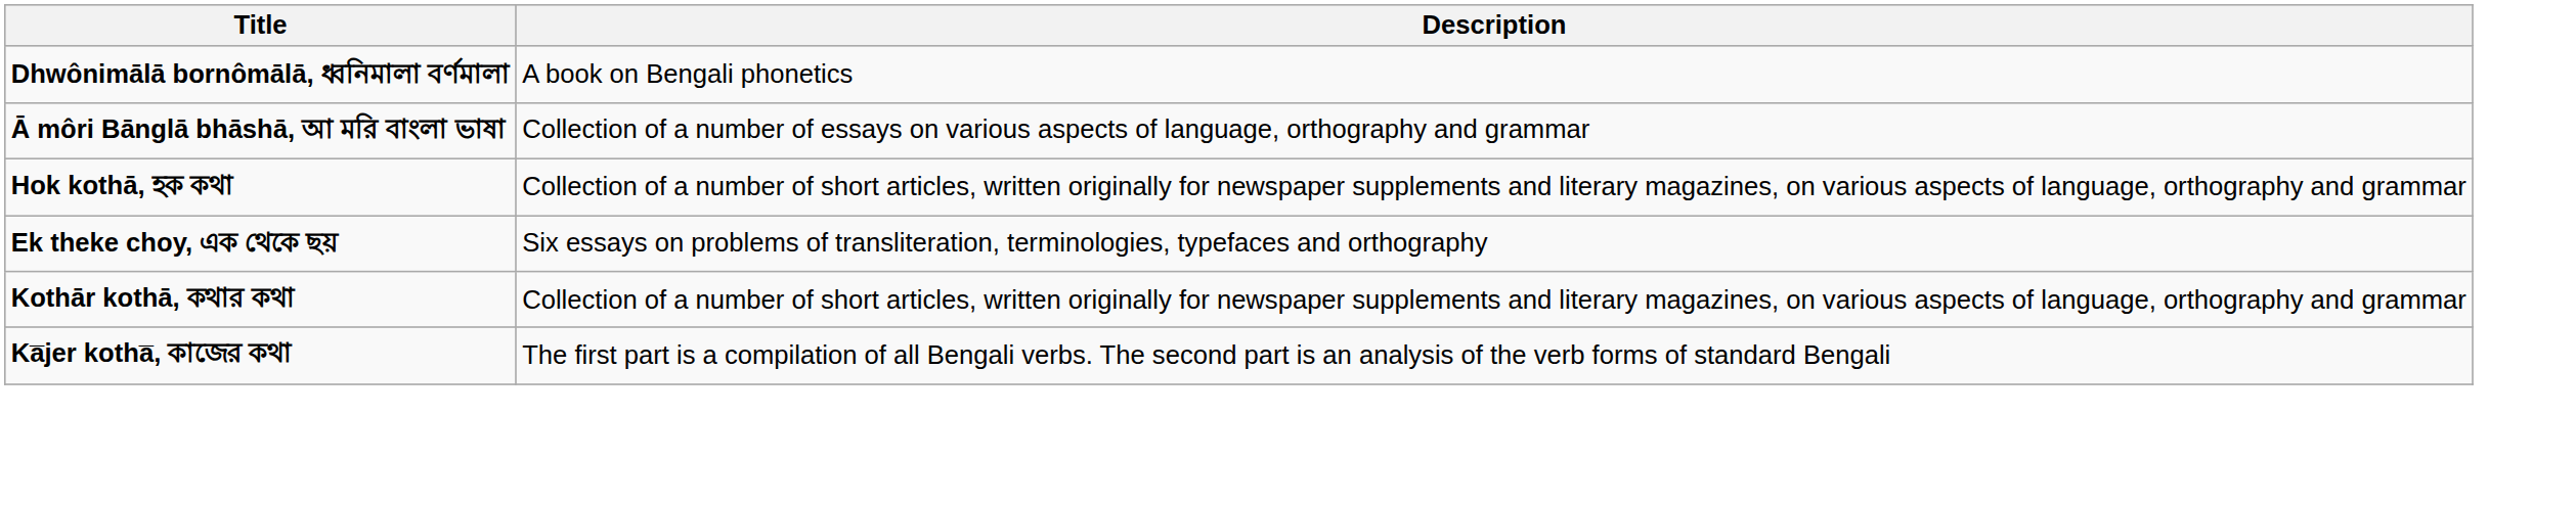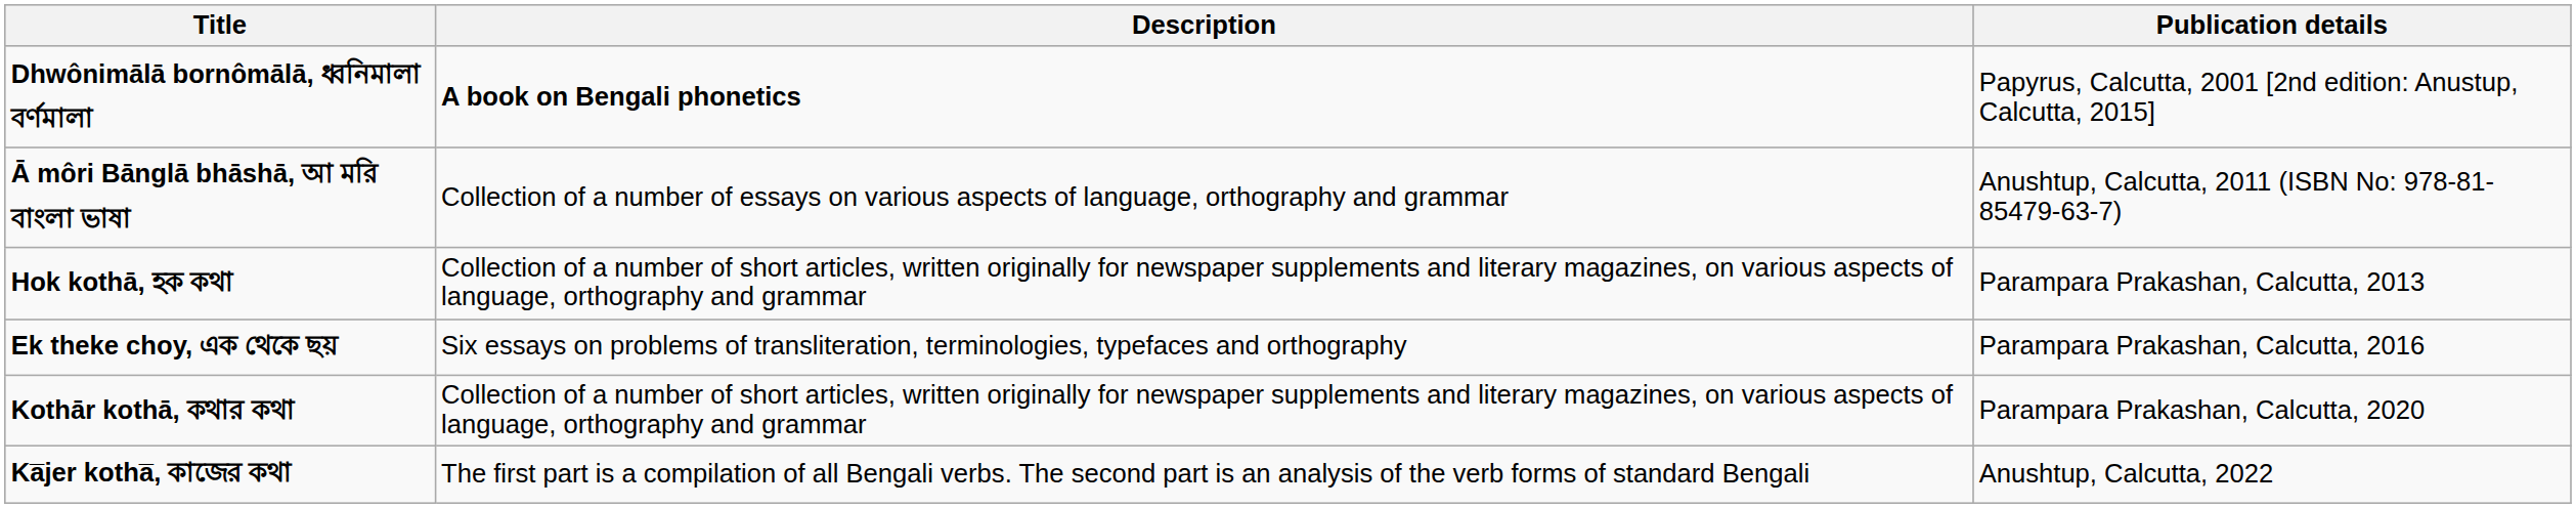 <table class="wikitable">
 <tr>
 <th>Title</th>
 <th>Description</th>
+<th>Publication details</th>
 </tr>
 <tr>
 <td><strong>Dhwônimālā bornômālā, ধ্বনিমালা বর্ণমালা</strong></td>
-<td>A book on Bengali phonetics</td>
+<td><strong>A book on Bengali phonetics</strong></td>
+<td>Papyrus, Calcutta, 2001 [2nd edition: Anustup, Calcutta, 2015]</td>
 </tr>
 <tr>
 <td><strong>Ā môri Bānglā bhāshā, আ মরি বাংলা ভাষা</strong></td>
 <td>Collection of a number of essays on various aspects of language, orthography and grammar</td>
+<td>Anushtup, Calcutta, 2011 (ISBN No: 978-81-85479-63-7)</td>
 </tr>
 <tr>
 <td><strong>Hok kothā, হক কথা</strong></td>
 <td>Collection of a number of short articles, written originally for newspaper supplements and literary magazines, on various aspects of language, orthography and grammar</td>
+<td>Parampara Prakashan, Calcutta, 2013</td>
 </tr>
 <tr>
 <td><strong>Ek theke choy, এক থেকে ছয়</strong></td>
 <td>Six essays on problems of transliteration, terminologies, typefaces and orthography</td>
+<td>Parampara Prakashan, Calcutta, 2016</td>
 </tr>
 <tr>
 <td><strong>Kothār kothā, কথার কথা</strong></td>
 <td>Collection of a number of short articles, written originally for newspaper supplements and literary magazines, on various aspects of language, orthography and grammar</td>
+<td>Parampara Prakashan, Calcutta, 2020</td>
 </tr>
 <tr>
 <td><strong>Ka̅jer kotha̅, কাজের কথা</strong></td>
 <td>The first part is a compilation of all Bengali verbs. The second part is an analysis of the verb forms of standard Bengali</td>
+<td>Anushtup, Calcutta, 2022</td>
 </tr>
 </table>
